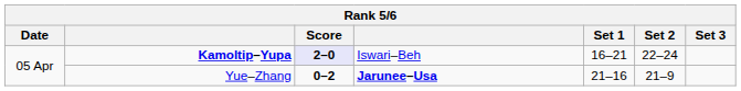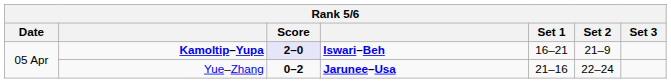 <table class="wikitable" style="text-align: center; font-size:90% ">
 <tr>
 <th colspan=7>Rank 5/6</th>
 </tr>
 <tr>
 <th width="60">Date</th>
 <th align="right" width="250"></th>
 <th width="60">Score</th>
 <th align="left" width="250"></th>
 <th width="50">Set 1</th>
 <th width="50">Set 2</th>
 <th width="50">Set 3</th>
 </tr>
 <tr>
 <td rowspan=2>05 Apr</td>
 <td align=right><strong><a href='#'>Kamoltip</a>–<a href='#'>Yupa</a> </strong></td>
 <td align=center style="background: lavender;"><strong>2–0</strong></td>
-<td align=left> <a href='#'>Iswari</a>–<a href='#'>Beh</a></td>
+<td align=left><strong> <a href='#'>Iswari</a>–<a href='#'>Beh</a></strong></td>
 <td>16–21</td>
-<td>22–24</td>
+<td>21–9</td>
 <td></td>
 </tr>
 <tr>
 <td align=right><a href='#'>Yue</a>–<a href='#'>Zhang</a> </td>
 <td align=center><strong>0–2</strong></td>
 <td align=left><strong> <a href='#'>Jarunee</a>–<a href='#'>Usa</a></strong></td>
 <td>21–16</td>
-<td>21–9</td>
+<td>22–24</td>
 <td></td>
 </tr>
 </table>
